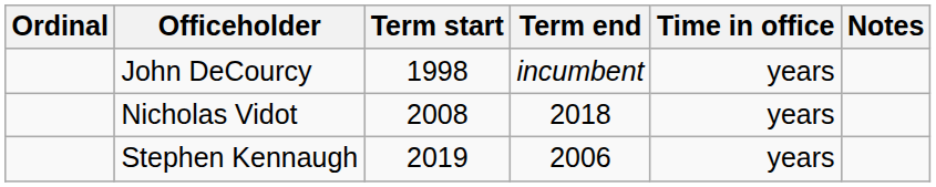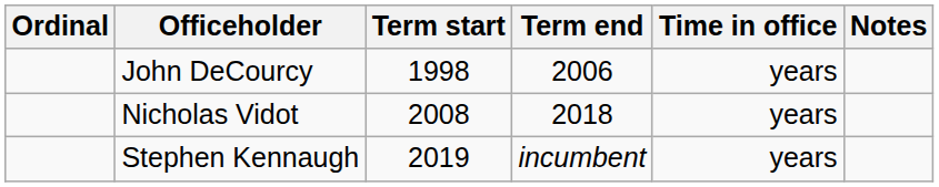 <table class="wikitable sortable">
 <tr>
 <th>Ordinal</th>
 <th>Officeholder</th>
 <th>Term start</th>
 <th>Term end</th>
 <th>Time in office</th>
 <th>Notes</th>
 </tr>
 <tr>
 <td align=center></td>
 <td>John DeCourcy</td>
 <td align=center>1998</td>
-<td align=center><em>incumbent</em></td>
+<td align=center>2006</td>
 <td align=right> years</td>
 <td></td>
 </tr>
 <tr>
 <td align=center></td>
 <td>Nicholas Vidot</td>
 <td align=center>2008</td>
 <td align=center>2018</td>
 <td align=right> years</td>
 <td></td>
 </tr>
 <tr>
 <td align=center></td>
 <td>Stephen Kennaugh</td>
 <td align=center>2019</td>
-<td align=center>2006</td>
+<td align=center><em>incumbent</em></td>
 <td align=right> years</td>
 <td></td>
 </tr>
 </table>
